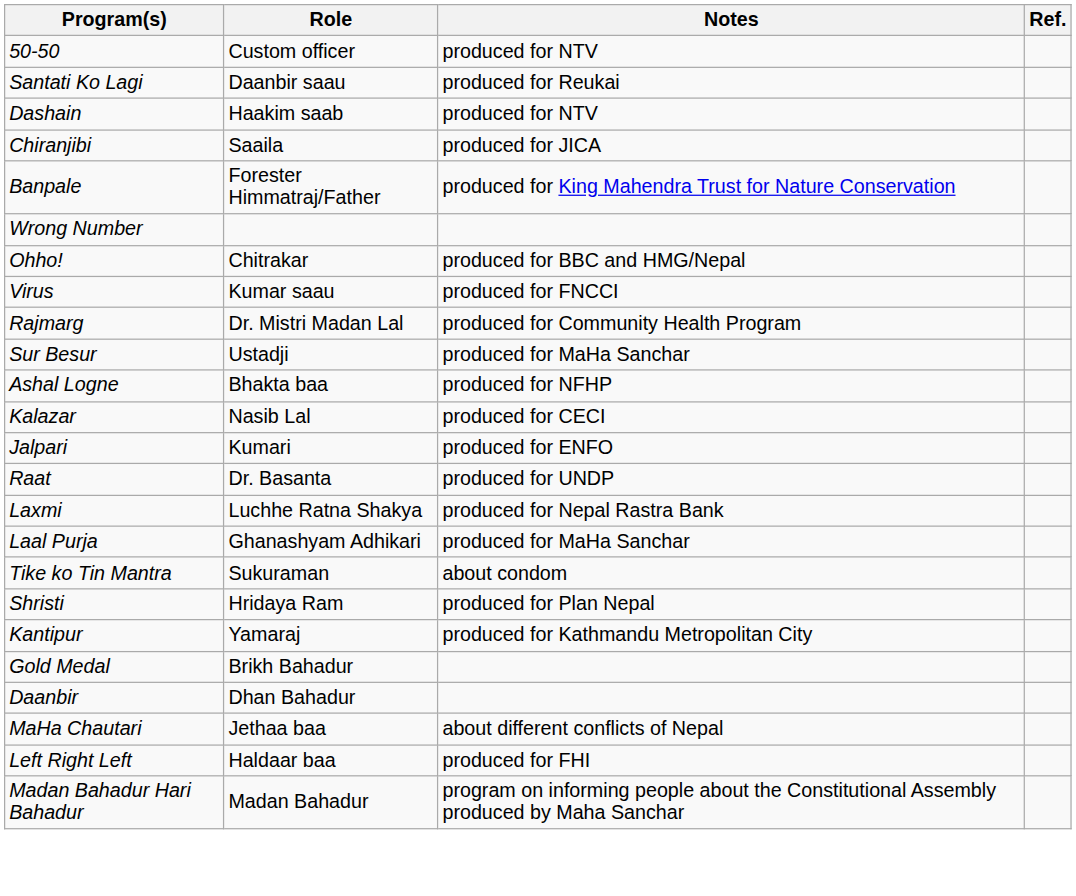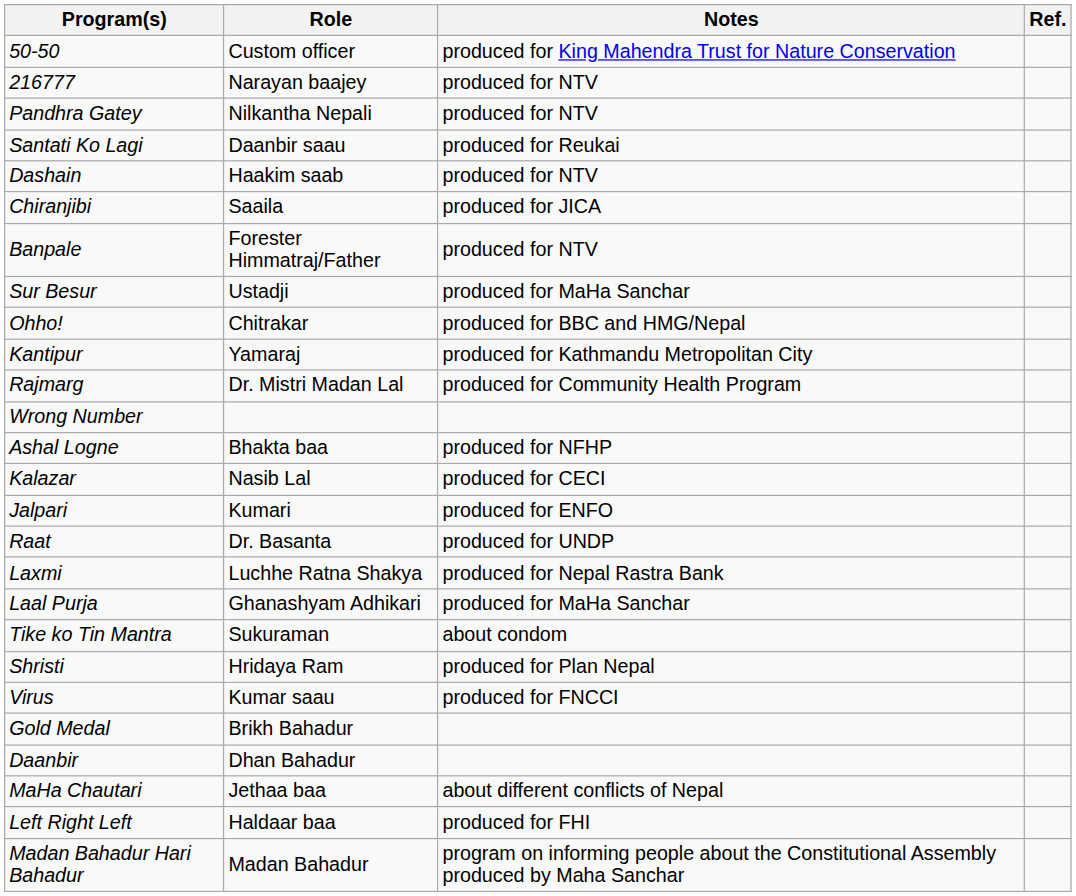 <table class="wikitable">
 <tr>
 <th>Program(s)</th>
 <th>Role</th>
 <th>Notes</th>
 <th>Ref.</th>
 </tr>
 <tr>
 <td><em>50-50</em></td>
 <td>Custom officer</td>
+<td>produced for <a href='#'>King Mahendra Trust for Nature Conservation</a></td>
+<td></td>
+</tr>
+<tr>
+<td><em>216777</em></td>
+<td>Narayan baajey</td>
+<td>produced for NTV</td>
+<td></td>
+</tr>
+<tr>
+<td><em>Pandhra Gatey</em></td>
+<td>Nilkantha Nepali</td>
 <td>produced for NTV</td>
 <td></td>
 </tr>
 <tr>
 <td><em>Santati Ko Lagi</em></td>
 <td>Daanbir saau</td>
 <td>produced for Reukai</td>
 <td></td>
 </tr>
 <tr>
 <td><em>Dashain</em></td>
 <td>Haakim saab</td>
 <td>produced for NTV</td>
 <td></td>
 </tr>
 <tr>
 <td><em>Chiranjibi</em></td>
 <td>Saaila</td>
 <td>produced for JICA</td>
 <td></td>
 </tr>
 <tr>
 <td><em>Banpale</em></td>
 <td>Forester Himmatraj/Father</td>
-<td>produced for <a href='#'>King Mahendra Trust for Nature Conservation</a></td>
+<td>produced for NTV</td>
 <td></td>
 </tr>
 <tr>
-<td><em>Wrong Number</em></td>
-<td></td>
-<td></td>
+<td><em>Sur Besur</em></td>
+<td>Ustadji</td>
+<td>produced for MaHa Sanchar</td>
 <td></td>
 </tr>
 <tr>
 <td><em>Ohho!</em></td>
 <td>Chitrakar</td>
 <td>produced for BBC and HMG/Nepal</td>
 <td></td>
 </tr>
 <tr>
-<td><em>Virus</em></td>
-<td>Kumar saau</td>
-<td>produced for FNCCI</td>
+<td><em>Kantipur</em></td>
+<td>Yamaraj</td>
+<td>produced for Kathmandu Metropolitan City</td>
 <td></td>
 </tr>
 <tr>
 <td><em>Rajmarg</em></td>
 <td>Dr. Mistri Madan Lal</td>
 <td>produced for Community Health Program</td>
 <td></td>
 </tr>
 <tr>
-<td><em>Sur Besur</em></td>
-<td>Ustadji</td>
-<td>produced for MaHa Sanchar</td>
+<td><em>Wrong Number</em></td>
+<td></td>
+<td></td>
 <td></td>
 </tr>
 <tr>
 <td><em>Ashal Logne</em></td>
 <td>Bhakta baa</td>
 <td>produced for NFHP</td>
 <td></td>
 </tr>
 <tr>
 <td><em>Kalazar</em></td>
 <td>Nasib Lal</td>
 <td>produced for CECI</td>
 <td></td>
 </tr>
 <tr>
 <td><em>Jalpari</em></td>
 <td>Kumari</td>
 <td>produced for ENFO</td>
 <td></td>
 </tr>
 <tr>
 <td><em>Raat</em></td>
 <td>Dr. Basanta</td>
 <td>produced for UNDP</td>
 <td></td>
 </tr>
 <tr>
 <td><em>Laxmi</em></td>
 <td>Luchhe Ratna Shakya</td>
 <td>produced for Nepal Rastra Bank</td>
 <td></td>
 </tr>
 <tr>
 <td><em>Laal Purja</em></td>
 <td>Ghanashyam Adhikari</td>
 <td>produced for MaHa Sanchar</td>
 <td></td>
 </tr>
 <tr>
 <td><em>Tike ko Tin Mantra</em></td>
 <td>Sukuraman</td>
 <td>about condom</td>
 <td></td>
 </tr>
 <tr>
 <td><em>Shristi</em></td>
 <td>Hridaya Ram</td>
 <td>produced for Plan Nepal</td>
 <td></td>
 </tr>
 <tr>
-<td><em>Kantipur</em></td>
-<td>Yamaraj</td>
-<td>produced for Kathmandu Metropolitan City</td>
+<td><em>Virus</em></td>
+<td>Kumar saau</td>
+<td>produced for FNCCI</td>
 <td></td>
 </tr>
 <tr>
 <td><em>Gold Medal</em></td>
 <td>Brikh Bahadur</td>
 <td></td>
 <td></td>
 </tr>
 <tr>
 <td><em>Daanbir</em></td>
 <td>Dhan Bahadur</td>
 <td></td>
 <td></td>
 </tr>
 <tr>
 <td><em>MaHa Chautari</em></td>
 <td>Jethaa baa</td>
 <td>about different conflicts of Nepal</td>
 <td></td>
 </tr>
 <tr>
 <td><em>Left Right Left</em></td>
 <td>Haldaar baa</td>
 <td>produced for FHI</td>
 <td></td>
 </tr>
 <tr>
 <td><em>Madan Bahadur Hari Bahadur</em></td>
 <td>Madan Bahadur</td>
 <td>program on informing people about the Constitutional Assembly produced by Maha Sanchar</td>
 <td></td>
 </tr>
 </table>
